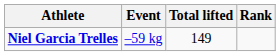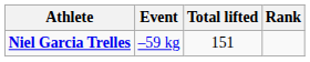 <table class="wikitable" style="font-size:90%">
 <tr>
 <th>Athlete</th>
 <th>Event</th>
 <th>Total lifted</th>
 <th>Rank</th>
 </tr>
 <tr align=center>
 <td align=left><strong><a href='#'>Niel Garcia Trelles</a></strong></td>
 <td align=left><a href='#'>–59 kg</a></td>
-<td>149</td>
+<td>151</td>
 <td></td>
 </tr>
 </table>
